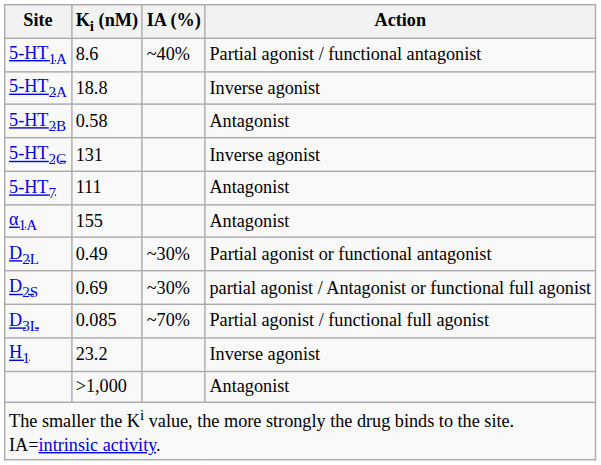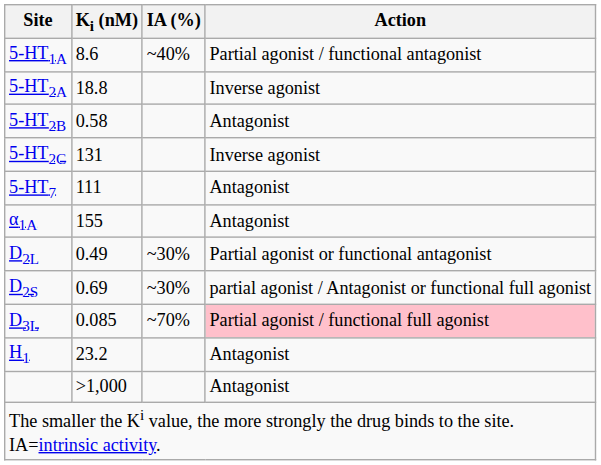 <table class="wikitable floatleft" style="font-size:small;">
 <tr>
 <th>Site</th>
 <th>K<sub>i</sub> (nM)</th>
 <th>IA (%)</th>
 <th>Action</th>
 </tr>
 <tr>
 <td><a href='#'>5-HT<sub>1A</sub></a></td>
 <td>8.6</td>
 <td>~40%</td>
 <td>Partial agonist / functional antagonist</td>
 </tr>
 <tr>
 <td><a href='#'>5-HT<sub>2A</sub></a></td>
 <td>18.8</td>
 <td></td>
 <td>Inverse agonist</td>
 </tr>
 <tr>
 <td><a href='#'>5-HT<sub>2B</sub></a></td>
 <td>0.58</td>
 <td></td>
 <td>Antagonist</td>
 </tr>
 <tr>
 <td><a href='#'>5-HT<sub>2C</sub></a></td>
 <td>131</td>
 <td></td>
 <td>Inverse agonist</td>
 </tr>
 <tr>
 <td><a href='#'>5-HT<sub>7</sub></a></td>
 <td>111</td>
 <td></td>
 <td>Antagonist</td>
 </tr>
 <tr>
 <td><a href='#'>α<sub>1A</sub></a></td>
 <td>155</td>
 <td></td>
 <td>Antagonist</td>
 </tr>
 <tr>
 <td><a href='#'>D<sub>2L</sub></a></td>
 <td>0.49</td>
 <td>~30%</td>
 <td>Partial agonist or functional antagonist</td>
 </tr>
 <tr>
 <td><a href='#'>D<sub>2S</sub></a></td>
 <td>0.69</td>
 <td>~30%</td>
 <td>partial agonist / Antagonist or functional full agonist</td>
 </tr>
 <tr>
 <td><a href='#'>D<sub>3L</sub></a></td>
 <td>0.085</td>
 <td>~70%</td>
-<td>Partial agonist / functional full agonist</td>
+<td style="background: pink;">Partial agonist / functional full agonist</td>
 </tr>
 <tr>
 <td><a href='#'>H<sub>1</sub></a></td>
 <td>23.2</td>
 <td></td>
-<td>Inverse agonist</td>
+<td>Antagonist</td>
 </tr>
 <tr>
 <td></td>
 <td>>1,000</td>
 <td></td>
 <td>Antagonist</td>
 </tr>
 <tr class="sortbottom">
 <td colspan="4" style="width: 1px;">The smaller the K<sup>i</sup> value, the more strongly the drug binds to the site. IA=<a href='#'>intrinsic activity</a>.</td>
 </tr>
 </table>
